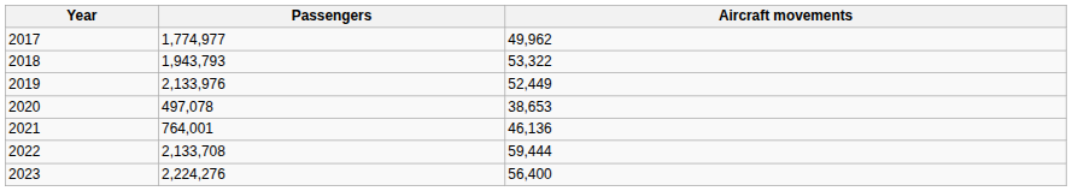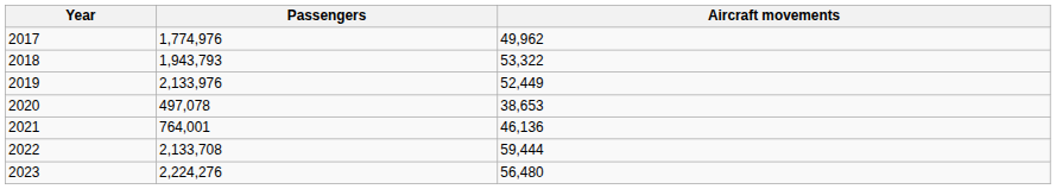 <table class="wikitable" width="60%">
 <tr>
 <th>Year</th>
 <th>Passengers</th>
 <th>Aircraft movements</th>
 </tr>
 <tr>
 <td>2017</td>
-<td>1,774,977 </td>
+<td>1,774,976 </td>
 <td>49,962 </td>
 </tr>
 <tr>
 <td>2018</td>
 <td>1,943,793 </td>
 <td>53,322 </td>
 </tr>
 <tr>
 <td>2019</td>
 <td>2,133,976 </td>
 <td>52,449 </td>
 </tr>
 <tr>
 <td>2020</td>
 <td>497,078 </td>
 <td>38,653 </td>
 </tr>
 <tr>
 <td>2021</td>
 <td>764,001 </td>
 <td>46,136 </td>
 </tr>
 <tr>
 <td>2022</td>
 <td>2,133,708 </td>
 <td>59,444 </td>
 </tr>
 <tr>
 <td>2023</td>
 <td>2,224,276 </td>
-<td>56,400 </td>
+<td>56,480 </td>
 </tr>
 </table>
